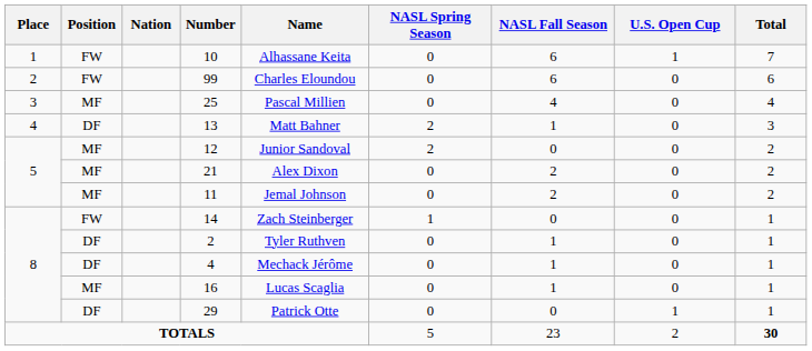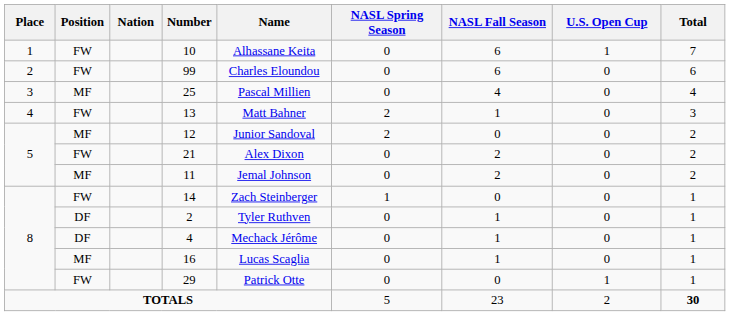 <table class="wikitable" style="font-size: 95%; text-align: center;">
 <tr>
 <th width=60>Place</th>
 <th width=60>Position</th>
 <th width=60>Nation</th>
 <th width=60>Number</th>
 <th width=150>Name</th>
 <th width=150><a href='#'>NASL Spring Season</a></th>
 <th width=150><a href='#'>NASL Fall Season</a></th>
 <th width=150><a href='#'>U.S. Open Cup</a></th>
 <th width=80><strong>Total</strong></th>
 </tr>
 <tr>
 <td>1</td>
 <td>FW</td>
 <td></td>
 <td>10</td>
 <td><a href='#'>Alhassane Keita</a></td>
 <td>0</td>
 <td>6</td>
 <td>1</td>
 <td>7</td>
 </tr>
 <tr>
 <td>2</td>
 <td>FW</td>
 <td></td>
 <td>99</td>
 <td><a href='#'>Charles Eloundou</a></td>
 <td>0</td>
 <td>6</td>
 <td>0</td>
 <td>6</td>
 </tr>
 <tr>
 <td>3</td>
 <td>MF</td>
 <td></td>
 <td>25</td>
 <td><a href='#'>Pascal Millien</a></td>
 <td>0</td>
 <td>4</td>
 <td>0</td>
 <td>4</td>
 </tr>
 <tr>
 <td>4</td>
-<td>DF</td>
+<td>FW</td>
 <td></td>
 <td>13</td>
 <td><a href='#'>Matt Bahner</a></td>
 <td>2</td>
 <td>1</td>
 <td>0</td>
 <td>3</td>
 </tr>
 <tr>
 <td rowspan="3">5</td>
 <td>MF</td>
 <td></td>
 <td>12</td>
 <td><a href='#'>Junior Sandoval</a></td>
 <td>2</td>
 <td>0</td>
 <td>0</td>
 <td>2</td>
 </tr>
 <tr>
-<td>MF</td>
+<td>FW</td>
 <td></td>
 <td>21</td>
 <td><a href='#'>Alex Dixon</a></td>
 <td>0</td>
 <td>2</td>
 <td>0</td>
 <td>2</td>
 </tr>
 <tr>
 <td>MF</td>
 <td></td>
 <td>11</td>
 <td><a href='#'>Jemal Johnson</a></td>
 <td>0</td>
 <td>2</td>
 <td>0</td>
 <td>2</td>
 </tr>
 <tr>
 <td rowspan="5">8</td>
 <td>FW</td>
 <td></td>
 <td>14</td>
 <td><a href='#'>Zach Steinberger</a></td>
 <td>1</td>
 <td>0</td>
 <td>0</td>
 <td>1</td>
 </tr>
 <tr>
 <td>DF</td>
 <td></td>
 <td>2</td>
 <td><a href='#'>Tyler Ruthven</a></td>
 <td>0</td>
 <td>1</td>
 <td>0</td>
 <td>1</td>
 </tr>
 <tr>
 <td>DF</td>
 <td></td>
 <td>4</td>
 <td><a href='#'>Mechack Jérôme</a></td>
 <td>0</td>
 <td>1</td>
 <td>0</td>
 <td>1</td>
 </tr>
 <tr>
 <td>MF</td>
 <td></td>
 <td>16</td>
 <td><a href='#'>Lucas Scaglia</a></td>
 <td>0</td>
 <td>1</td>
 <td>0</td>
 <td>1</td>
 </tr>
 <tr>
-<td>DF</td>
+<td>FW</td>
 <td></td>
 <td>29</td>
 <td><a href='#'>Patrick Otte</a></td>
 <td>0</td>
 <td>0</td>
 <td>1</td>
 <td>1</td>
 </tr>
 <tr>
 <td colspan="5"><strong>TOTALS</strong></td>
 <td>5</td>
 <td>23</td>
 <td>2</td>
 <td><strong>30</strong></td>
 </tr>
 </table>
